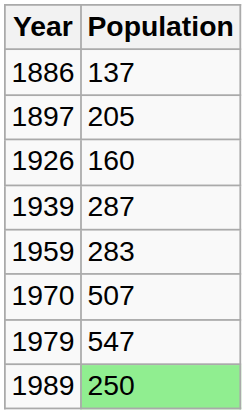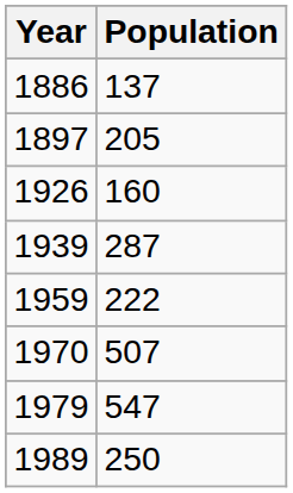 <table class="wikitable">
 <tr>
 <th>Year</th>
 <th>Population</th>
 </tr>
 <tr>
 <td>1886</td>
 <td>137</td>
 </tr>
 <tr>
 <td>1897</td>
 <td>205</td>
 </tr>
 <tr>
 <td>1926</td>
 <td>160</td>
 </tr>
 <tr>
 <td>1939</td>
 <td>287</td>
 </tr>
 <tr>
 <td>1959</td>
-<td>283</td>
+<td>222</td>
 </tr>
 <tr>
 <td>1970</td>
 <td>507</td>
 </tr>
 <tr>
 <td>1979</td>
 <td>547</td>
 </tr>
 <tr>
 <td>1989</td>
-<td style="background: lightgreen;">250</td>
+<td>250</td>
 </tr>
 </table>
